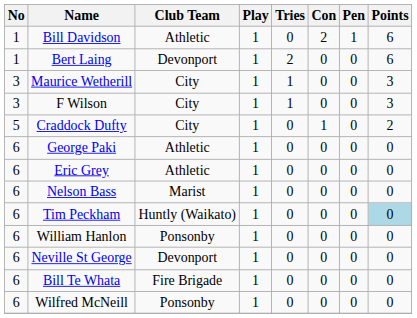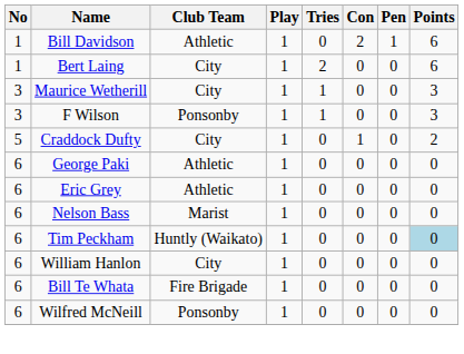 <table class="wikitable sortable" style="text-align: center;">
 <tr>
 <th>No</th>
 <th>Name</th>
 <th>Club Team</th>
 <th>Play</th>
 <th>Tries</th>
 <th>Con</th>
 <th>Pen</th>
 <th>Points</th>
 </tr>
 <tr>
 <td>1</td>
 <td><a href='#'>Bill Davidson</a></td>
 <td>Athletic</td>
 <td>1</td>
 <td>0</td>
 <td>2</td>
 <td>1</td>
 <td>6</td>
 </tr>
 <tr>
 <td>1</td>
 <td><a href='#'>Bert Laing</a></td>
-<td>Devonport</td>
+<td>City</td>
 <td>1</td>
 <td>2</td>
 <td>0</td>
 <td>0</td>
 <td>6</td>
 </tr>
 <tr>
 <td>3</td>
 <td><a href='#'>Maurice Wetherill</a></td>
 <td>City</td>
 <td>1</td>
 <td>1</td>
 <td>0</td>
 <td>0</td>
 <td>3</td>
 </tr>
 <tr>
 <td>3</td>
 <td>F Wilson</td>
-<td>City</td>
+<td>Ponsonby</td>
 <td>1</td>
 <td>1</td>
 <td>0</td>
 <td>0</td>
 <td>3</td>
 </tr>
 <tr>
 <td>5</td>
 <td><a href='#'>Craddock Dufty</a></td>
 <td>City</td>
 <td>1</td>
 <td>0</td>
 <td>1</td>
 <td>0</td>
 <td>2</td>
 </tr>
 <tr>
 <td>6</td>
 <td><a href='#'>George Paki</a></td>
 <td>Athletic</td>
 <td>1</td>
 <td>0</td>
 <td>0</td>
 <td>0</td>
 <td>0</td>
 </tr>
 <tr>
 <td>6</td>
 <td><a href='#'>Eric Grey</a></td>
 <td>Athletic</td>
 <td>1</td>
 <td>0</td>
 <td>0</td>
 <td>0</td>
 <td>0</td>
 </tr>
 <tr>
 <td>6</td>
 <td><a href='#'>Nelson Bass</a></td>
 <td>Marist</td>
 <td>1</td>
 <td>0</td>
 <td>0</td>
 <td>0</td>
 <td>0</td>
 </tr>
 <tr>
 <td>6</td>
 <td><a href='#'>Tim Peckham</a></td>
 <td>Huntly (Waikato)</td>
 <td>1</td>
 <td>0</td>
 <td>0</td>
 <td>0</td>
 <td style="background: lightblue;">0</td>
 </tr>
 <tr>
 <td>6</td>
 <td>William Hanlon</td>
-<td>Ponsonby</td>
-<td>1</td>
-<td>0</td>
-<td>0</td>
-<td>0</td>
-<td>0</td>
-</tr>
-<tr>
-<td>6</td>
-<td><a href='#'>Neville St George</a></td>
-<td>Devonport</td>
+<td>City</td>
 <td>1</td>
 <td>0</td>
 <td>0</td>
 <td>0</td>
 <td>0</td>
 </tr>
 <tr>
 <td>6</td>
 <td><a href='#'>Bill Te Whata</a></td>
 <td>Fire Brigade</td>
 <td>1</td>
 <td>0</td>
 <td>0</td>
 <td>0</td>
 <td>0</td>
 </tr>
 <tr>
 <td>6</td>
 <td>Wilfred McNeill</td>
 <td>Ponsonby</td>
 <td>1</td>
 <td>0</td>
 <td>0</td>
 <td>0</td>
 <td>0</td>
 </tr>
 <tr>
 </tr>
 </table>
